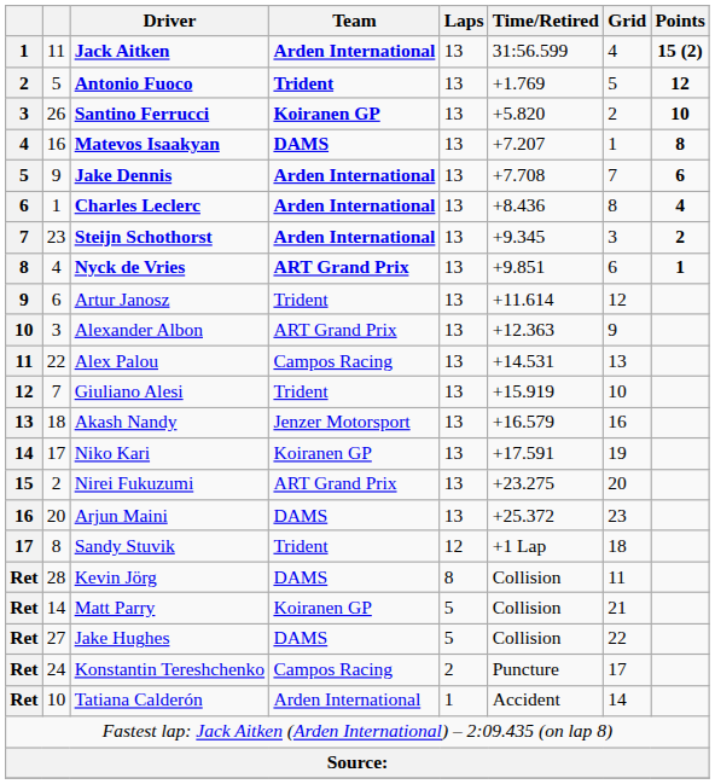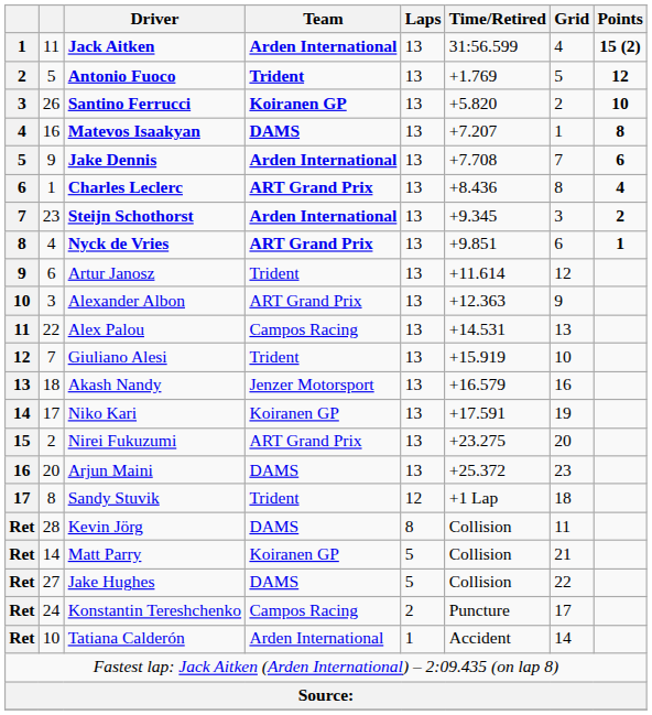 <table class="wikitable" style="font-size:85%">
 <tr>
 <th></th>
 <th></th>
 <th>Driver</th>
 <th>Team</th>
 <th>Laps</th>
 <th>Time/Retired</th>
 <th>Grid</th>
 <th>Points</th>
 </tr>
 <tr>
 <th>1</th>
 <td align="center">11</td>
 <td> <strong><a href='#'>Jack Aitken</a></strong></td>
 <td><strong><a href='#'>Arden International</a></strong></td>
 <td>13</td>
 <td>31:56.599</td>
 <td>4</td>
 <td align="center"><strong>15 (2)</strong></td>
 </tr>
 <tr>
 <th>2</th>
 <td align="center">5</td>
 <td> <strong><a href='#'>Antonio Fuoco</a></strong></td>
 <td><strong><a href='#'>Trident</a></strong></td>
 <td>13</td>
 <td>+1.769</td>
 <td>5</td>
 <td align="center"><strong>12</strong></td>
 </tr>
 <tr>
 <th>3</th>
 <td align="center">26</td>
 <td> <strong><a href='#'>Santino Ferrucci</a></strong></td>
 <td><strong><a href='#'>Koiranen GP</a></strong></td>
 <td>13</td>
 <td>+5.820</td>
 <td>2</td>
 <td align="center"><strong>10</strong></td>
 </tr>
 <tr>
 <th>4</th>
 <td align="center">16</td>
 <td> <strong><a href='#'>Matevos Isaakyan</a></strong></td>
 <td><strong><a href='#'>DAMS</a></strong></td>
 <td>13</td>
 <td>+7.207</td>
 <td>1</td>
 <td align="center"><strong>8</strong></td>
 </tr>
 <tr>
 <th>5</th>
 <td align="center">9</td>
 <td> <strong><a href='#'>Jake Dennis</a></strong></td>
 <td><strong><a href='#'>Arden International</a></strong></td>
 <td>13</td>
 <td>+7.708</td>
 <td>7</td>
 <td align="center"><strong>6</strong></td>
 </tr>
 <tr>
 <th>6</th>
 <td align="center">1</td>
 <td> <strong><a href='#'>Charles Leclerc</a></strong></td>
-<td><strong><a href='#'>Arden International</a></strong></td>
+<td><strong><a href='#'>ART Grand Prix</a></strong></td>
 <td>13</td>
 <td>+8.436</td>
 <td>8</td>
 <td align="center"><strong>4</strong></td>
 </tr>
 <tr>
 <th>7</th>
 <td align="center">23</td>
 <td> <strong><a href='#'>Steijn Schothorst</a></strong></td>
 <td><strong><a href='#'>Arden International</a></strong></td>
 <td>13</td>
 <td>+9.345</td>
 <td>3</td>
 <td align="center"><strong>2</strong></td>
 </tr>
 <tr>
 <th>8</th>
 <td align="center">4</td>
 <td> <strong><a href='#'>Nyck de Vries</a></strong></td>
 <td><strong><a href='#'>ART Grand Prix</a></strong></td>
 <td>13</td>
 <td>+9.851</td>
 <td>6</td>
 <td align="center"><strong>1</strong></td>
 </tr>
 <tr>
 <th>9</th>
 <td align="center">6</td>
 <td> <a href='#'>Artur Janosz</a></td>
 <td><a href='#'>Trident</a></td>
 <td>13</td>
 <td>+11.614</td>
 <td>12</td>
 <td></td>
 </tr>
 <tr>
 <th>10</th>
 <td align="center">3</td>
 <td> <a href='#'>Alexander Albon</a></td>
 <td><a href='#'>ART Grand Prix</a></td>
 <td>13</td>
 <td>+12.363</td>
 <td>9</td>
 <td></td>
 </tr>
 <tr>
 <th>11</th>
 <td align="center">22</td>
 <td> <a href='#'>Alex Palou</a></td>
 <td><a href='#'>Campos Racing</a></td>
 <td>13</td>
 <td>+14.531</td>
 <td>13</td>
 <td></td>
 </tr>
 <tr>
 <th>12</th>
 <td align="center">7</td>
 <td> <a href='#'>Giuliano Alesi</a></td>
 <td><a href='#'>Trident</a></td>
 <td>13</td>
 <td>+15.919</td>
 <td>10</td>
 <td></td>
 </tr>
 <tr>
 <th>13</th>
 <td align="center">18</td>
 <td> <a href='#'>Akash Nandy</a></td>
 <td><a href='#'>Jenzer Motorsport</a></td>
 <td>13</td>
 <td>+16.579</td>
 <td>16</td>
 <td></td>
 </tr>
 <tr>
 <th>14</th>
 <td align="center">17</td>
 <td> <a href='#'>Niko Kari</a></td>
 <td><a href='#'>Koiranen GP</a></td>
 <td>13</td>
 <td>+17.591</td>
 <td>19</td>
 <td></td>
 </tr>
 <tr>
 <th>15</th>
 <td align="center">2</td>
 <td> <a href='#'>Nirei Fukuzumi</a></td>
 <td><a href='#'>ART Grand Prix</a></td>
 <td>13</td>
 <td>+23.275</td>
 <td>20</td>
 <td></td>
 </tr>
 <tr>
 <th>16</th>
 <td align="center">20</td>
 <td> <a href='#'>Arjun Maini</a></td>
 <td><a href='#'>DAMS</a></td>
 <td>13</td>
 <td>+25.372</td>
 <td>23</td>
 <td></td>
 </tr>
 <tr>
 <th>17</th>
 <td align="center">8</td>
 <td> <a href='#'>Sandy Stuvik</a></td>
 <td><a href='#'>Trident</a></td>
 <td>12</td>
 <td>+1 Lap</td>
 <td>18</td>
 <td></td>
 </tr>
 <tr>
 <th>Ret</th>
 <td align="center">28</td>
 <td> <a href='#'>Kevin Jörg</a></td>
 <td><a href='#'>DAMS</a></td>
 <td>8</td>
 <td>Collision</td>
 <td>11</td>
 <td></td>
 </tr>
 <tr>
 <th>Ret</th>
 <td align="center">14</td>
 <td> <a href='#'>Matt Parry</a></td>
 <td><a href='#'>Koiranen GP</a></td>
 <td>5</td>
 <td>Collision</td>
 <td>21</td>
 <td></td>
 </tr>
 <tr>
 <th>Ret</th>
 <td align="center">27</td>
 <td> <a href='#'>Jake Hughes</a></td>
 <td><a href='#'>DAMS</a></td>
 <td>5</td>
 <td>Collision</td>
 <td>22</td>
 <td></td>
 </tr>
 <tr>
 <th>Ret</th>
 <td align="center">24</td>
 <td> <a href='#'>Konstantin Tereshchenko</a></td>
 <td><a href='#'>Campos Racing</a></td>
 <td>2</td>
 <td>Puncture</td>
 <td>17</td>
 <td></td>
 </tr>
 <tr>
 <th>Ret</th>
 <td align="center">10</td>
 <td> <a href='#'>Tatiana Calderón</a></td>
 <td><a href='#'>Arden International</a></td>
 <td>1</td>
 <td>Accident</td>
 <td>14</td>
 <td></td>
 </tr>
 <tr>
 <td colspan="8" align="center"><em>Fastest lap:  <a href='#'>Jack Aitken</a> (<a href='#'>Arden International</a>) – 2:09.435 (on lap 8)</em></td>
 </tr>
 <tr>
 <th colspan="8">Source:</th>
 </tr>
 <tr>
 </tr>
 </table>
